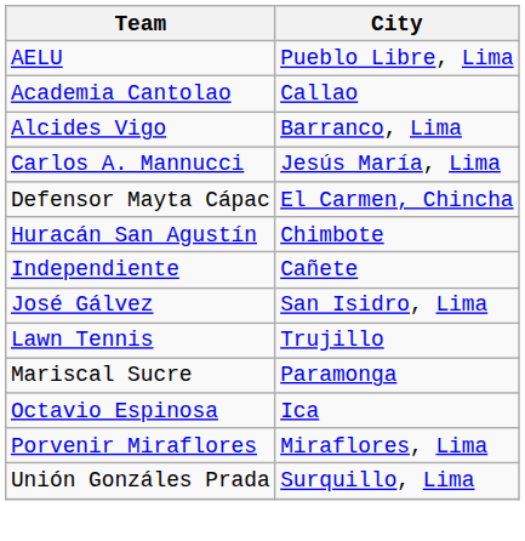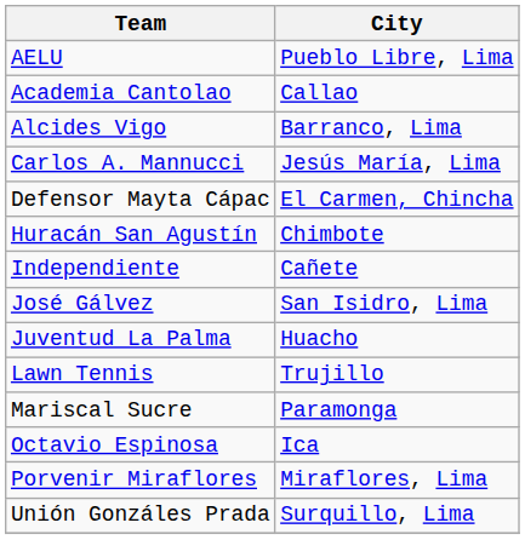 <table class="wikitable sortable">
 <tr>
 <th>Team</th>
 <th>City</th>
 </tr>
 <tr>
 <td><a href='#'>AELU</a></td>
 <td><a href='#'>Pueblo Libre</a>, <a href='#'>Lima</a></td>
 </tr>
 <tr>
 <td><a href='#'>Academia Cantolao</a></td>
 <td><a href='#'>Callao</a></td>
 </tr>
 <tr>
 <td><a href='#'>Alcides Vigo</a></td>
 <td><a href='#'>Barranco</a>, <a href='#'>Lima</a></td>
 </tr>
 <tr>
 <td><a href='#'>Carlos A. Mannucci</a></td>
 <td><a href='#'>Jesús María</a>, <a href='#'>Lima</a></td>
 </tr>
 <tr>
 <td>Defensor Mayta Cápac</td>
 <td><a href='#'>El Carmen, Chincha</a></td>
 </tr>
 <tr>
 <td><a href='#'>Huracán San Agustín</a></td>
 <td><a href='#'>Chimbote</a></td>
 </tr>
 <tr>
 <td><a href='#'>Independiente</a></td>
 <td><a href='#'>Cañete</a></td>
 </tr>
 <tr>
 <td><a href='#'>José Gálvez</a></td>
 <td><a href='#'>San Isidro</a>, <a href='#'>Lima</a></td>
 </tr>
 <tr>
+<td><a href='#'>Juventud La Palma</a></td>
+<td><a href='#'>Huacho</a></td>
+</tr>
+<tr>
 <td><a href='#'>Lawn Tennis</a></td>
 <td><a href='#'>Trujillo</a></td>
 </tr>
 <tr>
 <td>Mariscal Sucre</td>
 <td><a href='#'>Paramonga</a></td>
 </tr>
 <tr>
 <td><a href='#'>Octavio Espinosa</a></td>
 <td><a href='#'>Ica</a></td>
 </tr>
 <tr>
 <td><a href='#'>Porvenir Miraflores</a></td>
 <td><a href='#'>Miraflores</a>, <a href='#'>Lima</a></td>
 </tr>
 <tr>
 <td>Unión Gonzáles Prada</td>
 <td><a href='#'>Surquillo</a>, <a href='#'>Lima</a></td>
 </tr>
 <tr>
 </tr>
 </table>
